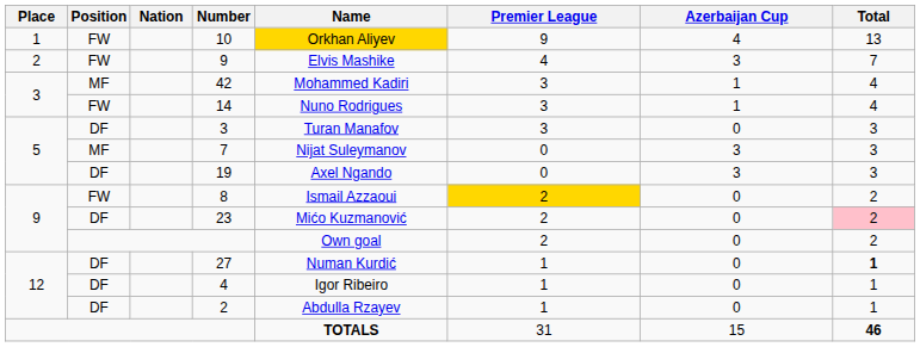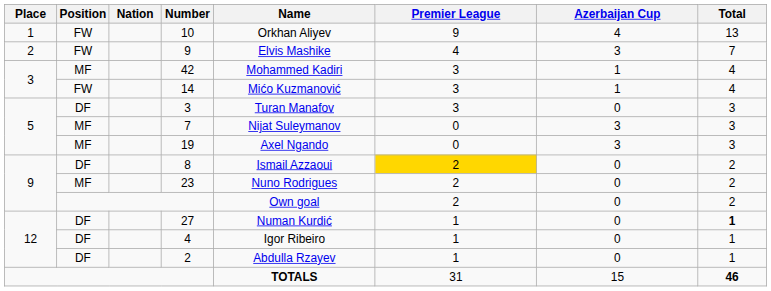 <table class="wikitable" style="font-size: 95%; text-align: center;">
 <tr>
 <th width=60>Place</th>
 <th width=60>Position</th>
 <th width=60>Nation</th>
 <th width=60>Number</th>
 <th width=200>Name</th>
 <th width=200><a href='#'>Premier League</a></th>
 <th width=200><a href='#'>Azerbaijan Cup</a></th>
 <th width=80><strong>Total</strong></th>
 </tr>
 <tr>
 <td>1</td>
 <td>FW</td>
 <td></td>
 <td>10</td>
-<td style="background: gold;">Orkhan Aliyev</td>
+<td>Orkhan Aliyev</td>
 <td>9</td>
 <td>4</td>
 <td>13</td>
 </tr>
 <tr>
 <td>2</td>
 <td>FW</td>
 <td></td>
 <td>9</td>
 <td><a href='#'>Elvis Mashike</a></td>
 <td>4</td>
 <td>3</td>
 <td>7</td>
 </tr>
 <tr>
 <td rowspan="2">3</td>
 <td>MF</td>
 <td></td>
 <td>42</td>
 <td><a href='#'>Mohammed Kadiri</a></td>
 <td>3</td>
 <td>1</td>
 <td>4</td>
 </tr>
 <tr>
 <td>FW</td>
 <td></td>
 <td>14</td>
-<td><a href='#'>Nuno Rodrigues</a></td>
+<td><a href='#'>Mićo Kuzmanović</a></td>
 <td>3</td>
 <td>1</td>
 <td>4</td>
 </tr>
 <tr>
 <td rowspan="3">5</td>
 <td>DF</td>
 <td></td>
 <td>3</td>
 <td><a href='#'>Turan Manafov</a></td>
 <td>3</td>
 <td>0</td>
 <td>3</td>
 </tr>
 <tr>
 <td>MF</td>
 <td></td>
 <td>7</td>
 <td><a href='#'>Nijat Suleymanov</a></td>
 <td>0</td>
 <td>3</td>
 <td>3</td>
 </tr>
 <tr>
-<td>DF</td>
+<td>MF</td>
 <td></td>
 <td>19</td>
 <td><a href='#'>Axel Ngando</a></td>
 <td>0</td>
 <td>3</td>
 <td>3</td>
 </tr>
 <tr>
 <td rowspan="3">9</td>
-<td>FW</td>
+<td>DF</td>
 <td></td>
 <td>8</td>
 <td><a href='#'>Ismail Azzaoui</a></td>
 <td style="background: gold;">2</td>
 <td>0</td>
 <td>2</td>
 </tr>
 <tr>
-<td>DF</td>
+<td>MF</td>
 <td></td>
 <td>23</td>
-<td><a href='#'>Mićo Kuzmanović</a></td>
+<td><a href='#'>Nuno Rodrigues</a></td>
 <td>2</td>
 <td>0</td>
-<td style="background: pink;">2</td>
+<td>2</td>
 </tr>
 <tr>
 <td colspan="3"></td>
 <td><a href='#'>Own goal</a></td>
 <td>2</td>
 <td>0</td>
 <td>2</td>
 </tr>
 <tr>
 <td rowspan="3">12</td>
 <td>DF</td>
 <td></td>
 <td>27</td>
 <td><a href='#'>Numan Kurdić</a></td>
 <td>1</td>
 <td>0</td>
 <td><strong>1</strong></td>
 </tr>
 <tr>
 <td>DF</td>
 <td></td>
 <td>4</td>
 <td>Igor Ribeiro</td>
 <td>1</td>
 <td>0</td>
 <td>1</td>
 </tr>
 <tr>
 <td>DF</td>
 <td></td>
 <td>2</td>
 <td><a href='#'>Abdulla Rzayev</a></td>
 <td>1</td>
 <td>0</td>
 <td>1</td>
 </tr>
 <tr>
 <td colspan="4"></td>
 <td><strong>TOTALS</strong></td>
 <td>31</td>
 <td>15</td>
 <td><strong>46</strong></td>
 </tr>
 </table>
